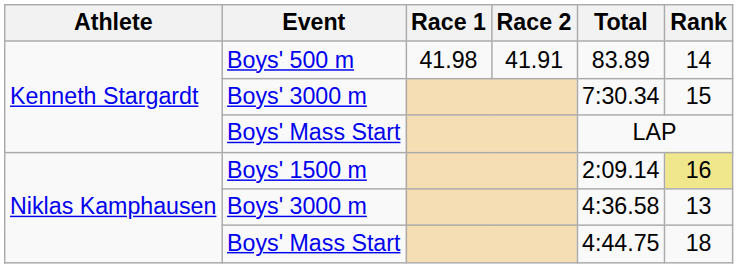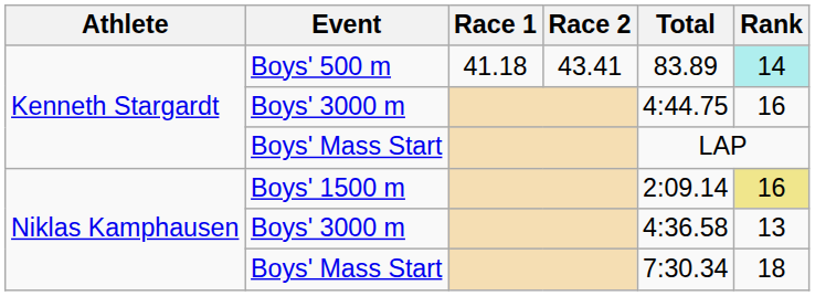 <table class="wikitable">
 <tr>
 <th>Athlete</th>
 <th>Event</th>
 <th>Race 1</th>
 <th>Race 2</th>
 <th>Total</th>
 <th>Rank</th>
 </tr>
 <tr>
 <td rowspan=3><a href='#'>Kenneth Stargardt</a></td>
 <td><a href='#'>Boys' 500 m</a></td>
-<td align="center">41.98</td>
-<td align="center">41.91</td>
+<td align="center">41.18</td>
+<td align="center">43.41</td>
 <td align="center">83.89</td>
-<td align="center">14</td>
+<td align="center" style="background: paleturquoise;">14</td>
 </tr>
 <tr>
 <td><a href='#'>Boys' 3000 m</a></td>
 <td colspan=2 bgcolor="wheat"></td>
-<td align="center">7:30.34</td>
-<td align="center">15</td>
+<td align="center">4:44.75</td>
+<td align="center">16</td>
 </tr>
 <tr>
 <td><a href='#'>Boys' Mass Start</a></td>
 <td colspan=2 bgcolor="wheat"></td>
 <td align="center" colspan=2>LAP</td>
 </tr>
 <tr>
 <td rowspan=3><a href='#'>Niklas Kamphausen</a></td>
 <td><a href='#'>Boys' 1500 m</a></td>
 <td colspan=2 bgcolor="wheat"></td>
 <td align="center">2:09.14</td>
 <td align="center" style="background: khaki;">16</td>
 </tr>
 <tr>
 <td><a href='#'>Boys' 3000 m</a></td>
 <td colspan=2 bgcolor="wheat"></td>
 <td align="center">4:36.58</td>
 <td align="center">13</td>
 </tr>
 <tr>
 <td><a href='#'>Boys' Mass Start</a></td>
 <td colspan=2 bgcolor="wheat"></td>
-<td align="center">4:44.75</td>
+<td align="center">7:30.34</td>
 <td align="center">18</td>
 </tr>
 </table>
